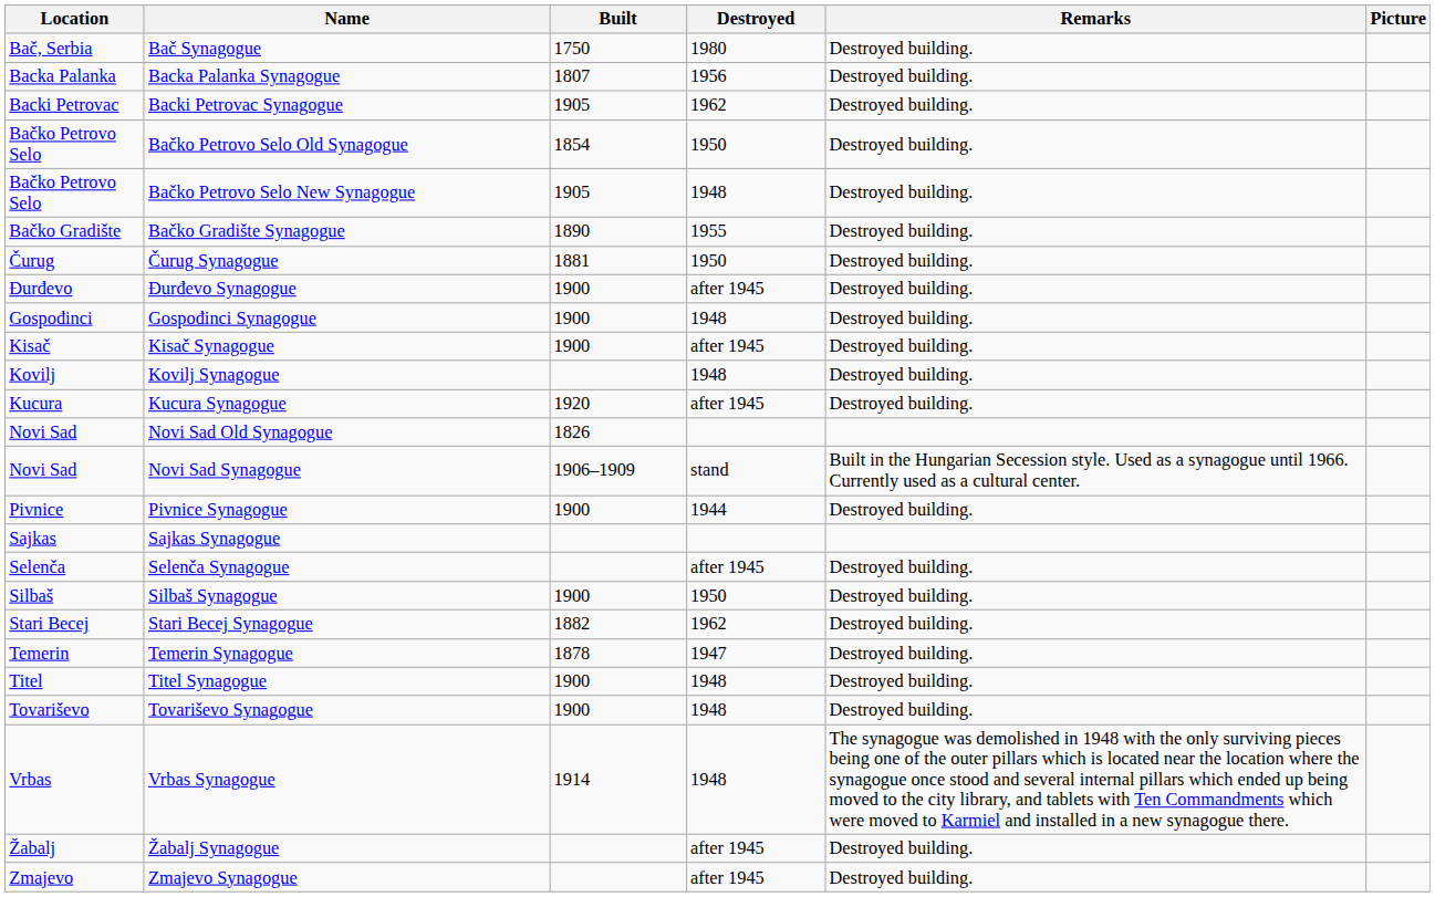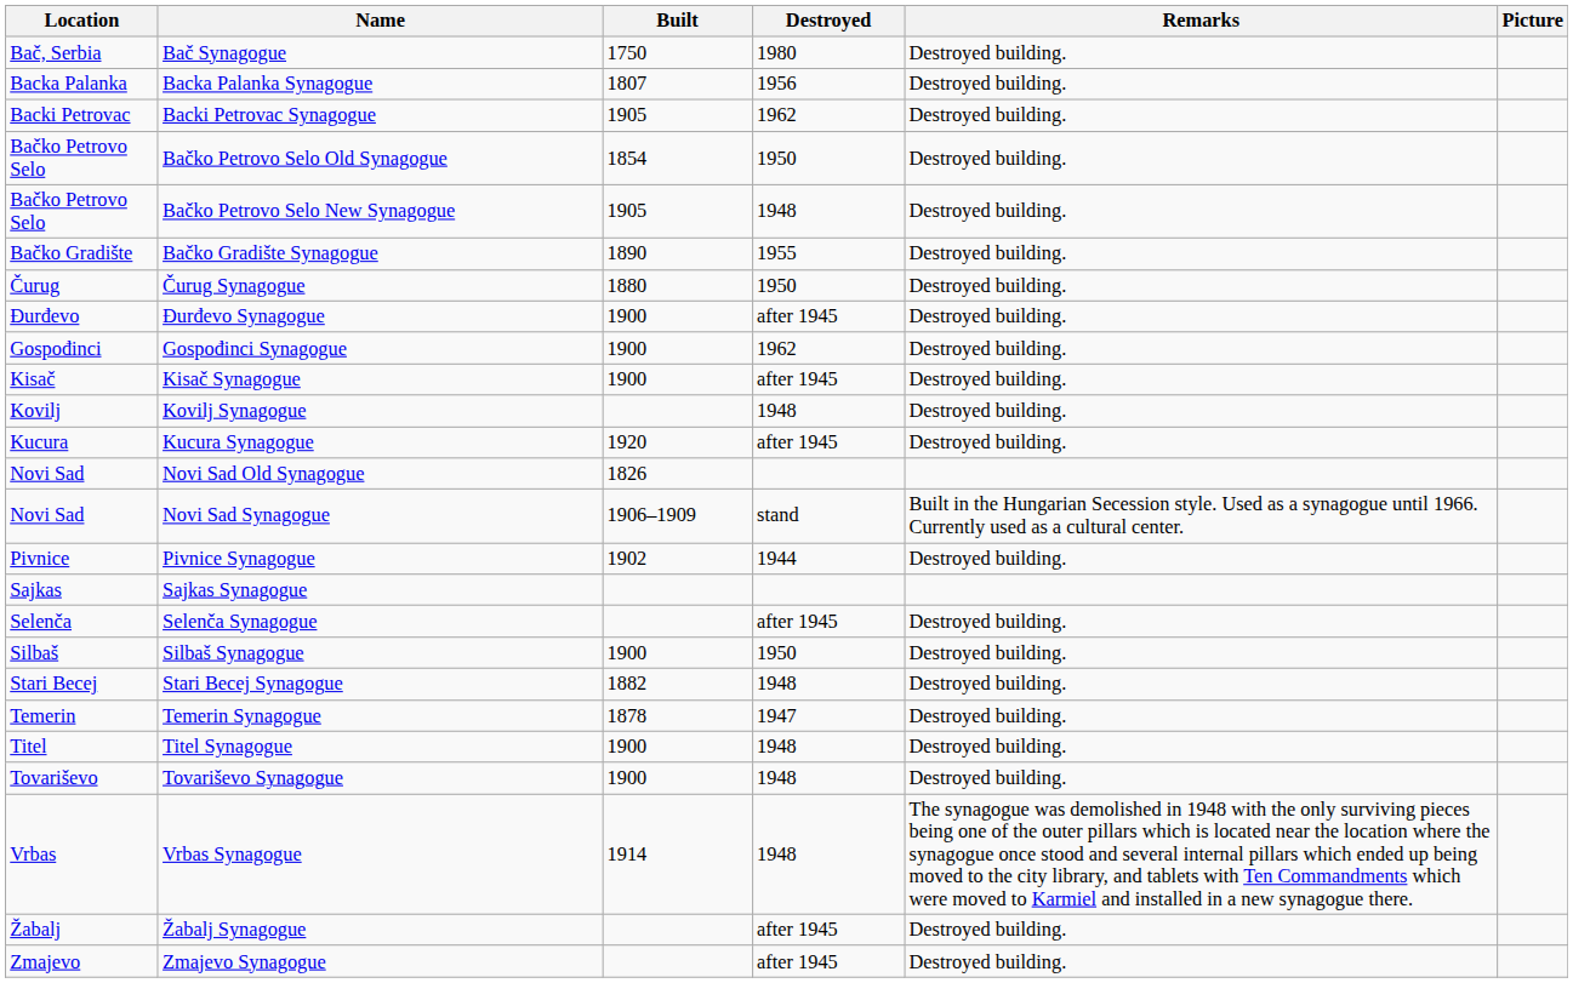 <table class="wikitable sortable" width="100%">
 <tr>
 <th width="10%">Location</th>
 <th width="30%">Name</th>
 <th width="10%">Built</th>
 <th width="10%">Destroyed</th>
 <th width="40%" class="unsortable">Remarks</th>
 <th width="10%" class="unsortable">Picture</th>
 </tr>
 <tr>
 <td><a href='#'>Bač, Serbia</a></td>
 <td><a href='#'>Bač Synagogue</a></td>
 <td>1750</td>
 <td>1980</td>
 <td>Destroyed building.</td>
 <td></td>
 </tr>
 <tr>
 <td><a href='#'>Backa Palanka</a></td>
 <td><a href='#'>Backa Palanka Synagogue</a></td>
 <td>1807</td>
 <td>1956</td>
 <td>Destroyed building.</td>
 <td></td>
 </tr>
 <tr>
 <td><a href='#'>Backi Petrovac</a></td>
 <td><a href='#'>Backi Petrovac Synagogue</a></td>
 <td>1905</td>
 <td>1962</td>
 <td>Destroyed building.</td>
 <td></td>
 </tr>
 <tr>
 <td><a href='#'>Bačko Petrovo Selo</a></td>
 <td><a href='#'>Bačko Petrovo Selo Old Synagogue</a></td>
 <td>1854</td>
 <td>1950</td>
 <td>Destroyed building.</td>
 <td></td>
 </tr>
 <tr>
 <td><a href='#'>Bačko Petrovo Selo</a></td>
 <td><a href='#'>Bačko Petrovo Selo New Synagogue</a></td>
 <td>1905</td>
 <td>1948</td>
 <td>Destroyed building.</td>
 <td></td>
 </tr>
 <tr>
 <td><a href='#'>Bačko Gradište</a></td>
 <td><a href='#'>Bačko Gradište Synagogue</a></td>
 <td>1890</td>
 <td>1955</td>
 <td>Destroyed building.</td>
 <td></td>
 </tr>
 <tr>
 <td><a href='#'>Čurug</a></td>
 <td><a href='#'>Čurug Synagogue</a></td>
-<td>1881</td>
+<td>1880</td>
 <td>1950</td>
 <td>Destroyed building.</td>
 <td></td>
 </tr>
 <tr>
 <td><a href='#'>Đurđevo</a></td>
 <td><a href='#'>Đurđevo Synagogue</a></td>
 <td>1900</td>
 <td>after 1945</td>
 <td>Destroyed building.</td>
 <td></td>
 </tr>
 <tr>
 <td><a href='#'>Gospođinci</a></td>
 <td><a href='#'>Gospođinci Synagogue</a></td>
 <td>1900</td>
-<td>1948</td>
+<td>1962</td>
 <td>Destroyed building.</td>
 <td></td>
 </tr>
 <tr>
 <td><a href='#'>Kisač</a></td>
 <td><a href='#'>Kisač Synagogue</a></td>
 <td>1900</td>
 <td>after 1945</td>
 <td>Destroyed building.</td>
 <td></td>
 </tr>
 <tr>
 <td><a href='#'>Kovilj</a></td>
 <td><a href='#'>Kovilj Synagogue</a></td>
 <td></td>
 <td>1948</td>
 <td>Destroyed building.</td>
 <td></td>
 </tr>
 <tr>
 <td><a href='#'>Kucura</a></td>
 <td><a href='#'>Kucura Synagogue</a></td>
 <td>1920</td>
 <td>after 1945</td>
 <td>Destroyed building.</td>
 <td></td>
 </tr>
 <tr>
 <td><a href='#'>Novi Sad</a></td>
 <td><a href='#'>Novi Sad Old Synagogue</a></td>
 <td>1826</td>
 <td></td>
 <td></td>
 <td></td>
 </tr>
 <tr>
 <td><a href='#'>Novi Sad</a></td>
 <td><a href='#'>Novi Sad Synagogue</a></td>
 <td>1906–1909</td>
 <td>stand</td>
 <td>Built in the Hungarian Secession style. Used as a synagogue until 1966. Currently used as a cultural center. </td>
 <td></td>
 </tr>
 <tr>
 <td><a href='#'>Pivnice</a></td>
 <td><a href='#'>Pivnice Synagogue</a></td>
-<td>1900</td>
+<td>1902</td>
 <td>1944</td>
 <td>Destroyed building.</td>
 <td></td>
 </tr>
 <tr>
 <td><a href='#'>Sajkas</a></td>
 <td><a href='#'>Sajkas Synagogue</a></td>
 <td></td>
 <td></td>
 <td></td>
 <td></td>
 </tr>
 <tr>
 <td><a href='#'>Selenča</a></td>
 <td><a href='#'>Selenča Synagogue</a></td>
 <td></td>
 <td>after 1945</td>
 <td>Destroyed building.</td>
 <td></td>
 </tr>
 <tr>
 <td><a href='#'>Silbaš</a></td>
 <td><a href='#'>Silbaš Synagogue</a></td>
 <td>1900</td>
 <td>1950</td>
 <td>Destroyed building.</td>
 <td></td>
 </tr>
 <tr>
 <td><a href='#'>Stari Becej</a></td>
 <td><a href='#'>Stari Becej Synagogue</a></td>
 <td>1882</td>
-<td>1962</td>
+<td>1948</td>
 <td>Destroyed building.</td>
 <td></td>
 </tr>
 <tr>
 <td><a href='#'>Temerin</a></td>
 <td><a href='#'>Temerin Synagogue</a></td>
 <td>1878</td>
 <td>1947</td>
 <td>Destroyed building.</td>
 <td></td>
 </tr>
 <tr>
 <td><a href='#'>Titel</a></td>
 <td><a href='#'>Titel Synagogue</a></td>
 <td>1900</td>
 <td>1948</td>
 <td>Destroyed building.</td>
 <td></td>
 </tr>
 <tr>
 <td><a href='#'>Tovariševo</a></td>
 <td><a href='#'>Tovariševo Synagogue</a></td>
 <td>1900</td>
 <td>1948</td>
 <td>Destroyed building.</td>
 <td></td>
 </tr>
 <tr>
 <td><a href='#'>Vrbas</a></td>
 <td><a href='#'>Vrbas Synagogue</a></td>
 <td>1914</td>
 <td>1948</td>
 <td>The synagogue was demolished in 1948 with the only surviving pieces being one of the outer pillars which is located near the location where the synagogue once stood and several internal pillars which ended up being moved to the city library, and tablets with <a href='#'>Ten Commandments</a> which were moved to <a href='#'>Karmiel</a> and installed in a new synagogue there. </td>
 <td></td>
 </tr>
 <tr>
 <td><a href='#'>Žabalj</a></td>
 <td><a href='#'>Žabalj Synagogue</a></td>
 <td></td>
 <td>after 1945</td>
 <td>Destroyed building.</td>
 <td></td>
 </tr>
 <tr>
 <td><a href='#'>Zmajevo</a></td>
 <td><a href='#'>Zmajevo Synagogue</a></td>
 <td></td>
 <td>after 1945</td>
 <td>Destroyed building.</td>
 <td></td>
 </tr>
 </table>
